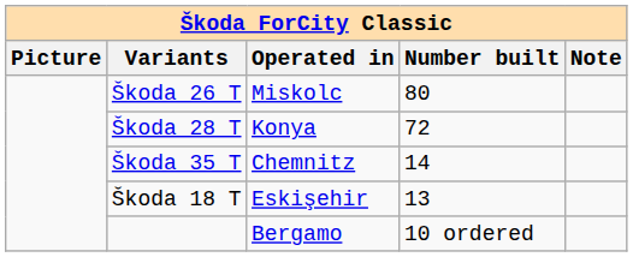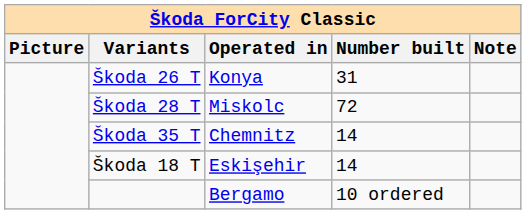 <table class="wikitable">
 <tr>
 <th colspan="5" style="background: #ffdead;"><a href='#'>Škoda ForCity</a> Classic</th>
 </tr>
 <tr>
 <th>Picture</th>
 <th>Variants</th>
 <th>Operated in</th>
 <th>Number built</th>
 <th>Note</th>
 </tr>
 <tr>
 <td rowspan="5"></td>
 <td><a href='#'>Škoda 26 T</a></td>
-<td> <a href='#'>Miskolc</a></td>
-<td>80</td>
+<td> <a href='#'>Konya</a></td>
+<td>31</td>
 <td></td>
 </tr>
 <tr>
 <td><a href='#'>Škoda 28 T</a></td>
-<td> <a href='#'>Konya</a></td>
+<td> <a href='#'>Miskolc</a></td>
 <td>72</td>
 <td></td>
 </tr>
 <tr>
 <td><a href='#'>Škoda 35 T</a></td>
 <td> <a href='#'>Chemnitz</a></td>
 <td>14</td>
 <td></td>
 </tr>
 <tr>
 <td>Škoda 18 T</td>
 <td> <a href='#'>Eskişehir</a></td>
-<td>13</td>
+<td>14</td>
 <td></td>
 </tr>
 <tr>
 <td></td>
 <td> <a href='#'>Bergamo</a></td>
 <td>10 ordered</td>
 <td></td>
 </tr>
 </table>
